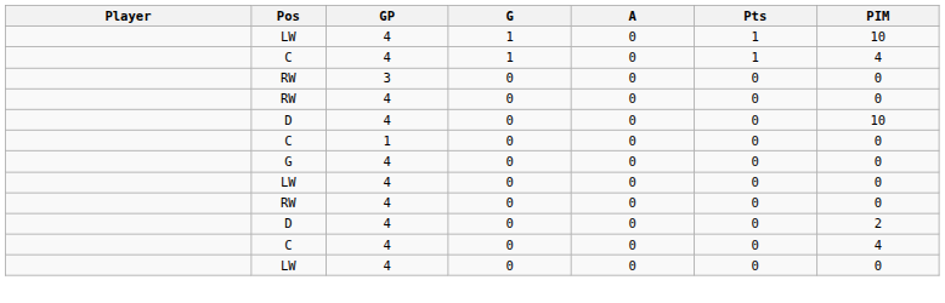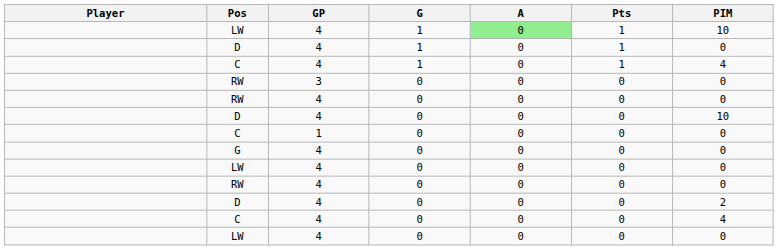 <table class="wikitable sortable" width="60%">
 <tr ALIGN="center">
 <th bgcolor="#DDDDFF" width="10%">Player</th>
 <th bgcolor="#DDDDFF" width="3%" title="Position">Pos</th>
 <th bgcolor="#DDDDFF" width="5%" title="Games played">GP</th>
 <th bgcolor="#DDDDFF" width="5%" title="Goals">G</th>
 <th bgcolor="#DDDDFF" width="5%" title="Assists">A</th>
 <th bgcolor="#DDDDFF" width="5%" title="Points">Pts</th>
 <th bgcolor="#DDDDFF" width="5%" title="Penalties in Minutes">PIM</th>
 </tr>
 <tr align="center">
 <td align="right"></td>
 <td>LW</td>
 <td>4</td>
 <td>1</td>
+<td style="background: lightgreen;">0</td>
+<td>1</td>
+<td>10</td>
+</tr>
+<tr align="center">
+<td align="right"></td>
+<td>D</td>
+<td>4</td>
+<td>1</td>
 <td>0</td>
 <td>1</td>
-<td>10</td>
+<td>0</td>
 </tr>
 <tr align="center">
 <td align="right"></td>
 <td>C</td>
 <td>4</td>
 <td>1</td>
 <td>0</td>
 <td>1</td>
 <td>4</td>
 </tr>
 <tr align="center">
 <td align="right"></td>
 <td>RW</td>
 <td>3</td>
 <td>0</td>
 <td>0</td>
 <td>0</td>
 <td>0</td>
 </tr>
 <tr align="center">
 <td align="right"></td>
 <td>RW</td>
 <td>4</td>
 <td>0</td>
 <td>0</td>
 <td>0</td>
 <td>0</td>
 </tr>
 <tr align="center">
 <td align="right"></td>
 <td>D</td>
 <td>4</td>
 <td>0</td>
 <td>0</td>
 <td>0</td>
 <td>10</td>
 </tr>
 <tr align="center">
 <td align="right"></td>
 <td>C</td>
 <td>1</td>
 <td>0</td>
 <td>0</td>
 <td>0</td>
 <td>0</td>
 </tr>
 <tr align="center">
 <td align="right"></td>
 <td>G</td>
 <td>4</td>
 <td>0</td>
 <td>0</td>
 <td>0</td>
 <td>0</td>
 </tr>
 <tr align="center">
 <td align="right"></td>
 <td>LW</td>
 <td>4</td>
 <td>0</td>
 <td>0</td>
 <td>0</td>
 <td>0</td>
 </tr>
 <tr align="center">
 <td align="right"></td>
 <td>RW</td>
 <td>4</td>
 <td>0</td>
 <td>0</td>
 <td>0</td>
 <td>0</td>
 </tr>
 <tr align="center">
 <td align="right"></td>
 <td>D</td>
 <td>4</td>
 <td>0</td>
 <td>0</td>
 <td>0</td>
 <td>2</td>
 </tr>
 <tr align="center">
 <td align="right"></td>
 <td>C</td>
 <td>4</td>
 <td>0</td>
 <td>0</td>
 <td>0</td>
 <td>4</td>
 </tr>
 <tr align="center">
 <td align="right"></td>
 <td>LW</td>
 <td>4</td>
 <td>0</td>
 <td>0</td>
 <td>0</td>
 <td>0</td>
 </tr>
 </table>
